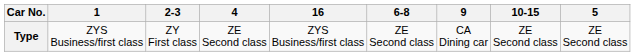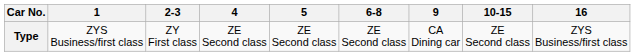 <table class="wikitable" style="text-align: center">
 <tr>
 <th>Car No.</th>
 <th>1</th>
 <th>2-3</th>
 <th>4</th>
-<th>16</th>
+<th>5</th>
 <th>6-8</th>
 <th>9</th>
 <th>10-15</th>
-<th>5</th>
+<th>16</th>
 </tr>
 <tr>
 <th>Type</th>
 <td>ZYS<br>Business/first class</td>
 <td>ZY<br>First class</td>
 <td>ZE<br>Second class</td>
-<td>ZYS<br>Business/first class</td>
+<td>ZE<br>Second class </td>
 <td>ZE<br>Second class</td>
 <td>CA<br>Dining car</td>
 <td>ZE<br>Second class</td>
-<td>ZE<br>Second class </td>
+<td>ZYS<br>Business/first class</td>
 </tr>
 </table>
